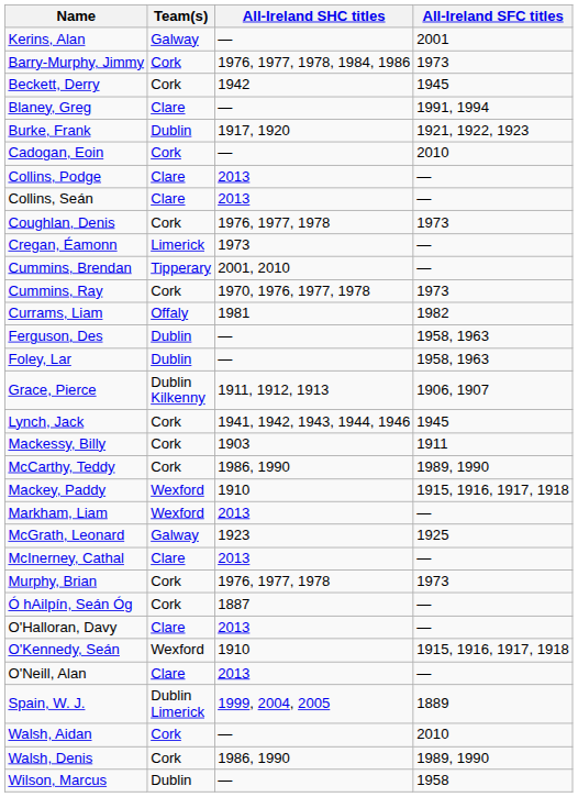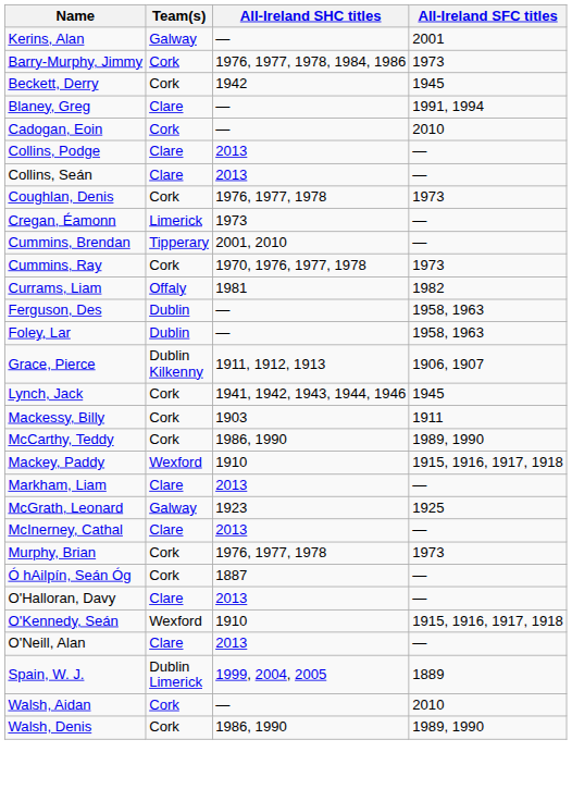 <table align=top class="wikitable">
 <tr>
 <th>Name</th>
 <th>Team(s)</th>
 <th><a href='#'>All-Ireland SHC titles</a></th>
 <th><a href='#'>All-Ireland SFC titles</a></th>
 </tr>
 <tr>
 <td><a href='#'>Kerins, Alan</a></td>
 <td><a href='#'>Galway</a></td>
 <td>—</td>
 <td>2001</td>
 </tr>
 <tr>
 <td><a href='#'>Barry-Murphy, Jimmy</a></td>
 <td><a href='#'>Cork</a></td>
 <td>1976, 1977, 1978, 1984, 1986</td>
 <td>1973</td>
 </tr>
 <tr>
 <td><a href='#'>Beckett, Derry</a></td>
 <td>Cork</td>
 <td>1942</td>
 <td>1945</td>
 </tr>
 <tr>
 <td><a href='#'>Blaney, Greg</a></td>
 <td><a href='#'>Clare</a></td>
 <td>—</td>
 <td>1991, 1994</td>
-</tr>
-<tr>
-<td><a href='#'>Burke, Frank</a></td>
-<td><a href='#'>Dublin</a></td>
-<td>1917, 1920</td>
-<td>1921, 1922, 1923</td>
 </tr>
 <tr>
 <td><a href='#'>Cadogan, Eoin</a></td>
 <td><a href='#'>Cork</a></td>
 <td>—</td>
 <td>2010</td>
 </tr>
 <tr>
 <td><a href='#'>Collins, Podge</a></td>
 <td><a href='#'>Clare</a></td>
 <td><a href='#'>2013</a></td>
 <td>—</td>
 </tr>
 <tr>
 <td>Collins, Seán</td>
 <td><a href='#'>Clare</a></td>
 <td><a href='#'>2013</a></td>
 <td>—</td>
 </tr>
 <tr>
 <td><a href='#'>Coughlan, Denis</a></td>
 <td>Cork</td>
 <td>1976, 1977, 1978</td>
 <td>1973</td>
 </tr>
 <tr>
 <td><a href='#'>Cregan, Éamonn</a></td>
 <td><a href='#'>Limerick</a></td>
 <td>1973</td>
 <td>—</td>
 </tr>
 <tr>
 <td><a href='#'>Cummins, Brendan</a></td>
 <td><a href='#'>Tipperary</a></td>
 <td>2001, 2010</td>
 <td>—</td>
 </tr>
 <tr>
 <td><a href='#'>Cummins, Ray</a></td>
 <td>Cork</td>
 <td>1970, 1976, 1977, 1978</td>
 <td>1973</td>
 </tr>
 <tr>
 <td><a href='#'>Currams, Liam</a></td>
 <td><a href='#'>Offaly</a></td>
 <td>1981</td>
 <td>1982</td>
 </tr>
 <tr>
 <td><a href='#'>Ferguson, Des</a></td>
 <td><a href='#'>Dublin</a></td>
 <td>—</td>
 <td>1958, 1963</td>
 </tr>
 <tr>
 <td><a href='#'>Foley, Lar</a></td>
 <td><a href='#'>Dublin</a></td>
 <td>—</td>
 <td>1958, 1963</td>
 </tr>
 <tr>
 <td><a href='#'>Grace, Pierce</a></td>
 <td>Dublin<br><a href='#'>Kilkenny</a></td>
 <td>1911, 1912, 1913</td>
 <td>1906, 1907</td>
 </tr>
 <tr>
 <td><a href='#'>Lynch, Jack</a></td>
 <td>Cork</td>
 <td>1941, 1942, 1943, 1944, 1946</td>
 <td>1945</td>
 </tr>
 <tr>
 <td><a href='#'>Mackessy, Billy</a></td>
 <td>Cork</td>
 <td>1903</td>
 <td>1911</td>
 </tr>
 <tr>
 <td><a href='#'>McCarthy, Teddy</a></td>
 <td>Cork</td>
 <td>1986, 1990</td>
 <td>1989, 1990</td>
 </tr>
 <tr>
 <td><a href='#'>Mackey, Paddy</a></td>
 <td><a href='#'>Wexford</a></td>
 <td>1910</td>
 <td>1915, 1916, 1917, 1918</td>
 </tr>
 <tr>
 <td><a href='#'>Markham, Liam</a></td>
-<td><a href='#'>Wexford</a></td>
+<td><a href='#'>Clare</a></td>
 <td><a href='#'>2013</a></td>
 <td>—</td>
 </tr>
 <tr>
 <td><a href='#'>McGrath, Leonard</a></td>
 <td><a href='#'>Galway</a></td>
 <td>1923</td>
 <td>1925</td>
 </tr>
 <tr>
 <td><a href='#'>McInerney, Cathal</a></td>
 <td><a href='#'>Clare</a></td>
 <td><a href='#'>2013</a></td>
 <td>—</td>
 </tr>
 <tr>
 <td><a href='#'>Murphy, Brian</a></td>
 <td>Cork</td>
 <td>1976, 1977, 1978</td>
 <td>1973</td>
 </tr>
 <tr>
 <td><a href='#'>Ó hAilpín, Seán Óg</a></td>
 <td>Cork</td>
 <td>1887</td>
 <td>—</td>
 </tr>
 <tr>
 <td>O'Halloran, Davy</td>
 <td><a href='#'>Clare</a></td>
 <td><a href='#'>2013</a></td>
 <td>—</td>
 </tr>
 <tr>
 <td><a href='#'>O'Kennedy, Seán</a></td>
 <td>Wexford</td>
 <td>1910</td>
 <td>1915, 1916, 1917, 1918</td>
 </tr>
 <tr>
 <td>O'Neill, Alan</td>
 <td><a href='#'>Clare</a></td>
 <td><a href='#'>2013</a></td>
 <td>—</td>
 </tr>
 <tr>
 <td><a href='#'>Spain, W. J.</a></td>
 <td>Dublin<br><a href='#'>Limerick</a></td>
 <td><a href='#'>1999</a>, <a href='#'>2004</a>, <a href='#'>2005</a></td>
 <td>1889</td>
 </tr>
 <tr>
 <td><a href='#'>Walsh, Aidan</a></td>
 <td><a href='#'>Cork</a></td>
 <td>—</td>
 <td>2010</td>
 </tr>
 <tr>
 <td><a href='#'>Walsh, Denis</a></td>
 <td>Cork</td>
 <td>1986, 1990</td>
 <td>1989, 1990</td>
 </tr>
-<tr>
-<td><a href='#'>Wilson, Marcus</a></td>
-<td>Dublin</td>
-<td>—</td>
-<td>1958</td>
-</tr>
 </table>
